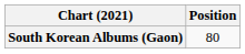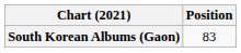 <table class="wikitable plainrowheaders" style="text-align:center">
 <tr>
 <th scope="col">Chart (2021)</th>
 <th scope="col">Position</th>
 </tr>
 <tr>
 <th scope="row">South Korean Albums (Gaon)</th>
-<td>80</td>
+<td>83</td>
 </tr>
 </table>
